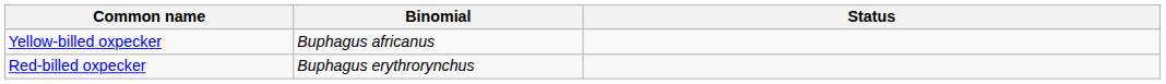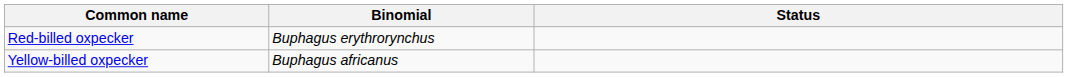 <table width=60% class="wikitable">
 <tr>
 <th width=25%>Common name</th>
 <th width=25%>Binomial</th>
 <th width=50%>Status</th>
 </tr>
 <tr>
+<td><a href='#'>Red-billed oxpecker</a></td>
+<td><em>Buphagus erythrorynchus</em></td>
+<td></td>
+</tr>
+<tr>
 <td><a href='#'>Yellow-billed oxpecker</a></td>
 <td><em>Buphagus africanus</em></td>
 <td></td>
 </tr>
-<tr>
-<td><a href='#'>Red-billed oxpecker</a></td>
-<td><em>Buphagus erythrorynchus</em></td>
-<td></td>
-</tr>
 </table>
